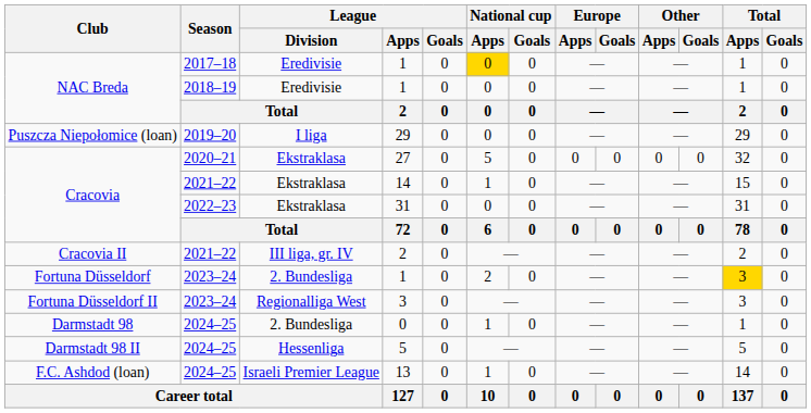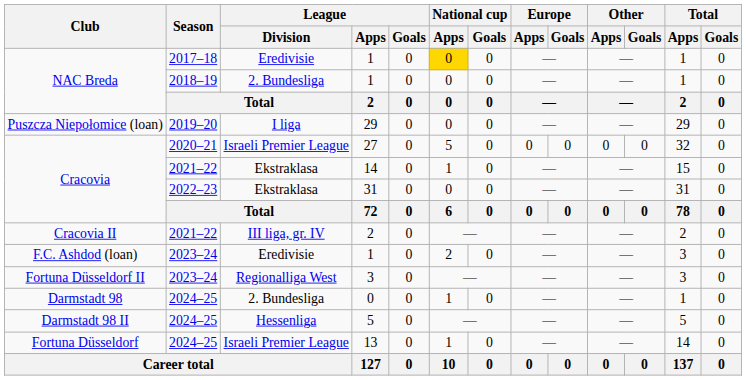 <table class="wikitable" style="text-align:center">
 <tr>
 <th rowspan="2">Club</th>
 <th rowspan="2">Season</th>
 <th colspan="3">League</th>
 <th colspan="2">National cup</th>
 <th colspan="2">Europe</th>
 <th colspan="2">Other</th>
 <th colspan="2">Total</th>
 </tr>
 <tr>
 <th>Division</th>
 <th>Apps</th>
 <th>Goals</th>
 <th>Apps</th>
 <th>Goals</th>
 <th>Apps</th>
 <th>Goals</th>
 <th>Apps</th>
 <th>Goals</th>
 <th>Apps</th>
 <th>Goals</th>
 </tr>
 <tr>
 <td rowspan="3"><a href='#'>NAC Breda</a></td>
 <td><a href='#'>2017–18</a></td>
 <td><a href='#'>Eredivisie</a></td>
 <td>1</td>
 <td>0</td>
 <td style="background: gold;">0</td>
 <td>0</td>
 <td colspan="2">—</td>
 <td colspan="2">—</td>
 <td>1</td>
 <td>0</td>
 </tr>
 <tr>
 <td><a href='#'>2018–19</a></td>
-<td>Eredivisie</td>
+<td><a href='#'>2. Bundesliga</a></td>
 <td>1</td>
 <td>0</td>
 <td>0</td>
 <td>0</td>
 <td colspan="2">—</td>
 <td colspan="2">—</td>
 <td>1</td>
 <td>0</td>
 </tr>
 <tr>
 <th colspan="2">Total</th>
 <th>2</th>
 <th>0</th>
 <th>0</th>
 <th>0</th>
 <th colspan="2">—</th>
 <th colspan="2">—</th>
 <th>2</th>
 <th>0</th>
 </tr>
 <tr>
 <td><a href='#'>Puszcza Niepołomice</a> (loan)</td>
 <td><a href='#'>2019–20</a></td>
 <td><a href='#'>I liga</a></td>
 <td>29</td>
 <td>0</td>
 <td>0</td>
 <td>0</td>
 <td colspan="2">—</td>
 <td colspan="2">—</td>
 <td>29</td>
 <td>0</td>
 </tr>
 <tr>
 <td rowspan="4"><a href='#'>Cracovia</a></td>
 <td><a href='#'>2020–21</a></td>
-<td><a href='#'>Ekstraklasa</a></td>
+<td><a href='#'>Israeli Premier League</a></td>
 <td>27</td>
 <td>0</td>
 <td>5</td>
 <td>0</td>
 <td>0</td>
 <td>0</td>
 <td>0</td>
 <td>0</td>
 <td>32</td>
 <td>0</td>
 </tr>
 <tr>
 <td><a href='#'>2021–22</a></td>
 <td>Ekstraklasa</td>
 <td>14</td>
 <td>0</td>
 <td>1</td>
 <td>0</td>
 <td colspan="2">—</td>
 <td colspan="2">—</td>
 <td>15</td>
 <td>0</td>
 </tr>
 <tr>
 <td><a href='#'>2022–23</a></td>
 <td>Ekstraklasa</td>
 <td>31</td>
 <td>0</td>
 <td>0</td>
 <td>0</td>
 <td colspan="2">—</td>
 <td colspan="2">—</td>
 <td>31</td>
 <td>0</td>
 </tr>
 <tr>
 <th colspan="2">Total</th>
 <th>72</th>
 <th>0</th>
 <th>6</th>
 <th>0</th>
 <th>0</th>
 <th>0</th>
 <th>0</th>
 <th>0</th>
 <th>78</th>
 <th>0</th>
 </tr>
 <tr>
 <td><a href='#'>Cracovia II</a></td>
 <td><a href='#'>2021–22</a></td>
 <td><a href='#'>III liga, gr. IV</a></td>
 <td>2</td>
 <td>0</td>
 <td colspan="2">—</td>
 <td colspan="2">—</td>
 <td colspan="2">—</td>
 <td>2</td>
 <td>0</td>
 </tr>
 <tr>
-<td><a href='#'>Fortuna Düsseldorf</a></td>
+<td><a href='#'>F.C. Ashdod</a> (loan)</td>
 <td><a href='#'>2023–24</a></td>
-<td><a href='#'>2. Bundesliga</a></td>
+<td>Eredivisie</td>
 <td>1</td>
 <td>0</td>
 <td>2</td>
 <td>0</td>
 <td colspan="2">—</td>
 <td colspan="2">—</td>
-<td style="background: gold;">3</td>
+<td>3</td>
 <td>0</td>
 </tr>
 <tr>
 <td><a href='#'>Fortuna Düsseldorf II</a></td>
 <td><a href='#'>2023–24</a></td>
 <td><a href='#'>Regionalliga West</a></td>
 <td>3</td>
 <td>0</td>
 <td colspan="2">—</td>
 <td colspan="2">—</td>
 <td colspan="2">—</td>
 <td>3</td>
 <td>0</td>
 </tr>
 <tr>
 <td><a href='#'>Darmstadt 98</a></td>
 <td><a href='#'>2024–25</a></td>
 <td>2. Bundesliga</td>
 <td>0</td>
 <td>0</td>
 <td>1</td>
 <td>0</td>
 <td colspan="2">—</td>
 <td colspan="2">—</td>
 <td>1</td>
 <td>0</td>
 </tr>
 <tr>
 <td><a href='#'>Darmstadt 98 II</a></td>
 <td><a href='#'>2024–25</a></td>
 <td><a href='#'>Hessenliga</a></td>
 <td>5</td>
 <td>0</td>
 <td colspan="2">—</td>
 <td colspan="2">—</td>
 <td colspan="2">—</td>
 <td>5</td>
 <td>0</td>
 </tr>
 <tr>
-<td><a href='#'>F.C. Ashdod</a> (loan)</td>
+<td><a href='#'>Fortuna Düsseldorf</a></td>
 <td><a href='#'>2024–25</a></td>
 <td><a href='#'>Israeli Premier League</a></td>
 <td>13</td>
 <td>0</td>
 <td>1</td>
 <td>0</td>
 <td colspan="2">—</td>
 <td colspan="2">—</td>
 <td>14</td>
 <td>0</td>
 </tr>
 <tr>
 <th colspan="3">Career total</th>
 <th>127</th>
 <th>0</th>
 <th>10</th>
 <th>0</th>
 <th>0</th>
 <th>0</th>
 <th>0</th>
 <th>0</th>
 <th>137</th>
 <th>0</th>
 </tr>
 </table>
